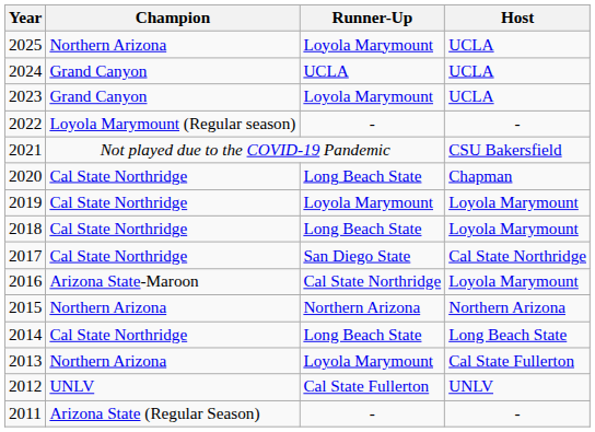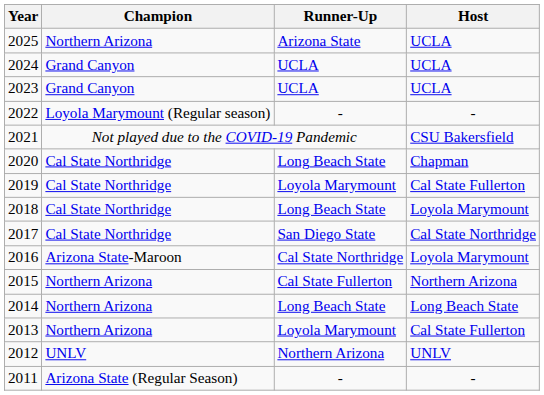 <table class="wikitable sortable">
 <tr>
 <th>Year</th>
 <th>Champion</th>
 <th>Runner-Up</th>
 <th>Host</th>
 </tr>
 <tr>
 <td>2025</td>
 <td><a href='#'>Northern Arizona</a></td>
-<td><a href='#'>Loyola Marymount</a></td>
+<td><a href='#'>Arizona State</a></td>
 <td><a href='#'>UCLA</a></td>
 </tr>
 <tr>
 <td>2024</td>
 <td><a href='#'>Grand Canyon</a></td>
 <td><a href='#'>UCLA</a></td>
 <td><a href='#'>UCLA</a></td>
 </tr>
 <tr>
 <td>2023</td>
 <td><a href='#'>Grand Canyon</a></td>
-<td><a href='#'>Loyola Marymount</a></td>
+<td><a href='#'>UCLA</a></td>
 <td><a href='#'>UCLA</a></td>
 </tr>
 <tr>
 <td>2022</td>
 <td><a href='#'>Loyola Marymount</a> (Regular season)</td>
 <td align=center>-</td>
 <td align=center>-</td>
 </tr>
 <tr>
 <td>2021</td>
 <td colspan="2" align=center><em>Not played due to the <a href='#'>COVID-19</a> Pandemic</em></td>
 <td><a href='#'>CSU Bakersfield</a></td>
 </tr>
 <tr>
 <td>2020</td>
 <td><a href='#'>Cal State Northridge</a></td>
 <td><a href='#'>Long Beach State</a></td>
 <td><a href='#'>Chapman</a></td>
 </tr>
 <tr>
 <td>2019</td>
 <td><a href='#'>Cal State Northridge</a></td>
 <td><a href='#'>Loyola Marymount</a></td>
-<td><a href='#'>Loyola Marymount</a></td>
+<td><a href='#'>Cal State Fullerton</a></td>
 </tr>
 <tr>
 <td>2018</td>
 <td><a href='#'>Cal State Northridge</a></td>
 <td><a href='#'>Long Beach State</a></td>
 <td><a href='#'>Loyola Marymount</a></td>
 </tr>
 <tr>
 <td>2017</td>
 <td><a href='#'>Cal State Northridge</a></td>
 <td><a href='#'>San Diego State</a></td>
 <td><a href='#'>Cal State Northridge</a></td>
 </tr>
 <tr>
 <td>2016</td>
 <td><a href='#'>Arizona State</a>-Maroon</td>
 <td><a href='#'>Cal State Northridge</a></td>
 <td><a href='#'>Loyola Marymount</a></td>
 </tr>
 <tr>
 <td>2015</td>
 <td><a href='#'>Northern Arizona</a></td>
-<td><a href='#'>Northern Arizona</a></td>
+<td><a href='#'>Cal State Fullerton</a></td>
 <td><a href='#'>Northern Arizona</a></td>
 </tr>
 <tr>
 <td>2014</td>
-<td><a href='#'>Cal State Northridge</a></td>
+<td><a href='#'>Northern Arizona</a></td>
 <td><a href='#'>Long Beach State</a></td>
 <td><a href='#'>Long Beach State</a></td>
 </tr>
 <tr>
 <td>2013</td>
 <td><a href='#'>Northern Arizona</a></td>
 <td><a href='#'>Loyola Marymount</a></td>
 <td><a href='#'>Cal State Fullerton</a></td>
 </tr>
 <tr>
 <td>2012</td>
 <td><a href='#'>UNLV</a></td>
-<td><a href='#'>Cal State Fullerton</a></td>
+<td><a href='#'>Northern Arizona</a></td>
 <td><a href='#'>UNLV</a></td>
 </tr>
 <tr>
 <td>2011</td>
 <td><a href='#'>Arizona State</a> (Regular Season)</td>
 <td align=center>-</td>
 <td align=center>-</td>
 </tr>
 </table>
